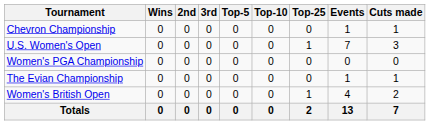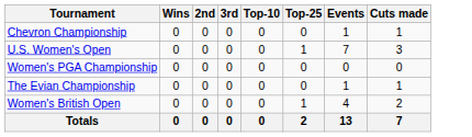 <table class=wikitable style=text-align:center>
 <tr>
 <th>Tournament</th>
 <th>Wins</th>
 <th>2nd</th>
 <th>3rd</th>
-<th>Top-5</th>
 <th>Top-10</th>
 <th>Top-25</th>
 <th>Events</th>
 <th>Cuts made</th>
 </tr>
 <tr>
 <td align=left><a href='#'>Chevron Championship</a></td>
 <td>0</td>
 <td>0</td>
 <td>0</td>
 <td>0</td>
 <td>0</td>
-<td>0</td>
 <td>1</td>
 <td>1</td>
 </tr>
 <tr>
 <td align=left><a href='#'>U.S. Women's Open</a></td>
-<td>0</td>
 <td>0</td>
 <td>0</td>
 <td>0</td>
 <td>0</td>
 <td>1</td>
 <td>7</td>
 <td>3</td>
 </tr>
 <tr>
 <td align=left><a href='#'>Women's PGA Championship</a></td>
 <td>0</td>
 <td>0</td>
 <td>0</td>
 <td>0</td>
 <td>0</td>
 <td>0</td>
 <td>0</td>
-<td>0</td>
 </tr>
 <tr>
 <td align=left><a href='#'>The Evian Championship</a></td>
-<td>0</td>
 <td>0</td>
 <td>0</td>
 <td>0</td>
 <td>0</td>
 <td>0</td>
 <td>1</td>
 <td>1</td>
 </tr>
 <tr>
 <td align=left><a href='#'>Women's British Open</a></td>
 <td>0</td>
 <td>0</td>
 <td>0</td>
 <td>0</td>
-<td>0</td>
 <td>1</td>
 <td>4</td>
 <td>2</td>
 </tr>
 <tr>
 <th>Totals</th>
 <th>0</th>
 <th>0</th>
 <th>0</th>
 <th>0</th>
-<th>0</th>
 <th>2</th>
 <th>13</th>
 <th>7</th>
 </tr>
 </table>
